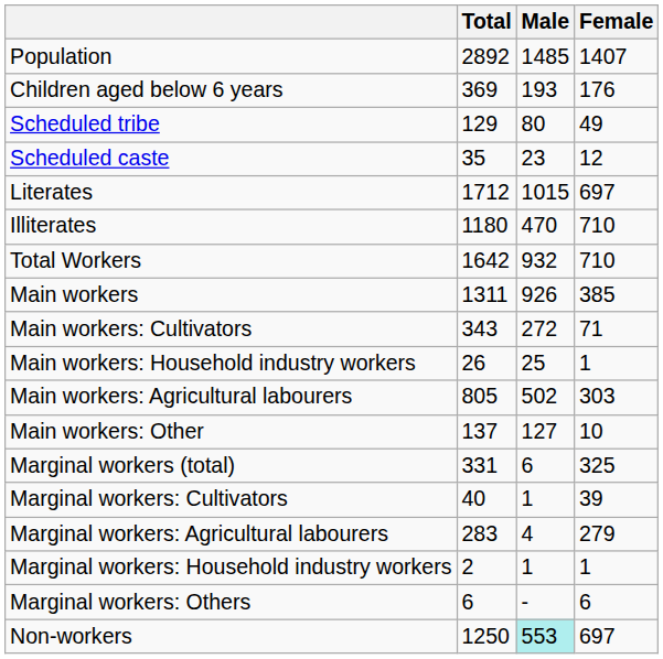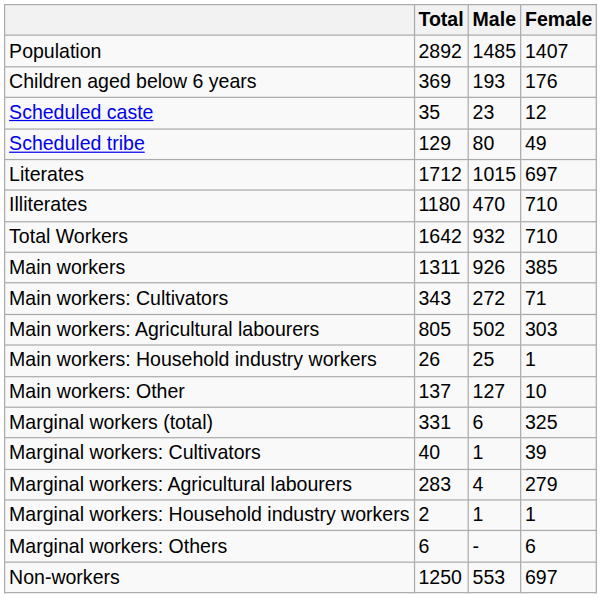 <table class="wikitable sortable">
 <tr>
 <th></th>
 <th>Total</th>
 <th>Male</th>
 <th>Female</th>
 </tr>
 <tr>
 <td>Population</td>
 <td>2892</td>
 <td>1485</td>
 <td>1407</td>
 </tr>
 <tr>
 <td>Children aged below 6 years</td>
 <td>369</td>
 <td>193</td>
 <td>176</td>
 </tr>
 <tr>
+<td><a href='#'>Scheduled caste</a></td>
+<td>35</td>
+<td>23</td>
+<td>12</td>
+</tr>
+<tr>
 <td><a href='#'>Scheduled tribe</a></td>
 <td>129</td>
 <td>80</td>
 <td>49</td>
-</tr>
-<tr>
-<td><a href='#'>Scheduled caste</a></td>
-<td>35</td>
-<td>23</td>
-<td>12</td>
 </tr>
 <tr>
 <td>Literates</td>
 <td>1712</td>
 <td>1015</td>
 <td>697</td>
 </tr>
 <tr>
 <td>Illiterates</td>
 <td>1180</td>
 <td>470</td>
 <td>710</td>
 </tr>
 <tr>
 <td>Total Workers</td>
 <td>1642</td>
 <td>932</td>
 <td>710</td>
 </tr>
 <tr>
 <td>Main workers</td>
 <td>1311</td>
 <td>926</td>
 <td>385</td>
 </tr>
 <tr>
 <td>Main workers: Cultivators</td>
 <td>343</td>
 <td>272</td>
 <td>71</td>
 </tr>
 <tr>
+<td>Main workers: Agricultural labourers</td>
+<td>805</td>
+<td>502</td>
+<td>303</td>
+</tr>
+<tr>
 <td>Main workers: Household industry workers</td>
 <td>26</td>
 <td>25</td>
 <td>1</td>
-</tr>
-<tr>
-<td>Main workers: Agricultural labourers</td>
-<td>805</td>
-<td>502</td>
-<td>303</td>
 </tr>
 <tr>
 <td>Main workers: Other</td>
 <td>137</td>
 <td>127</td>
 <td>10</td>
 </tr>
 <tr>
 <td>Marginal workers (total)</td>
 <td>331</td>
 <td>6</td>
 <td>325</td>
 </tr>
 <tr>
 <td>Marginal workers: Cultivators</td>
 <td>40</td>
 <td>1</td>
 <td>39</td>
 </tr>
 <tr>
 <td>Marginal workers: Agricultural labourers</td>
 <td>283</td>
 <td>4</td>
 <td>279</td>
 </tr>
 <tr>
 <td>Marginal workers: Household industry workers</td>
 <td>2</td>
 <td>1</td>
 <td>1</td>
 </tr>
 <tr>
 <td>Marginal workers: Others</td>
 <td>6</td>
 <td>-</td>
 <td>6</td>
 </tr>
 <tr>
 <td>Non-workers</td>
 <td>1250</td>
-<td style="background: paleturquoise;">553</td>
+<td>553</td>
 <td>697</td>
 </tr>
 </table>
